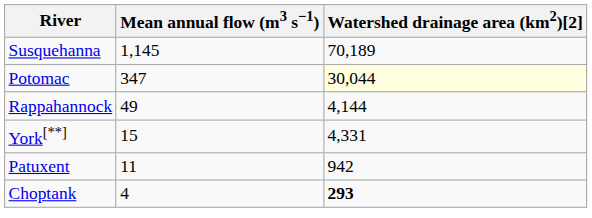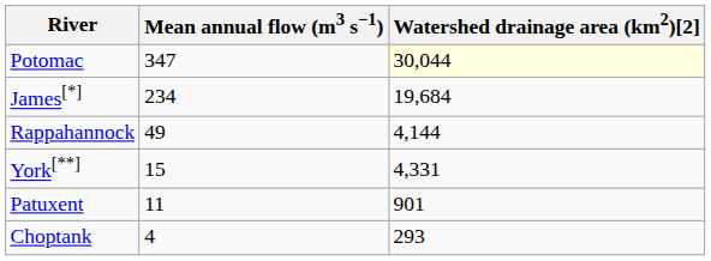 <table class="wikitable sortable">
 <tr>
 <th>River</th>
 <th>Mean annual flow (m<sup>3</sup> s<sup>−1</sup>) </th>
 <th>Watershed drainage area (km<sup>2</sup>)[2]</th>
 </tr>
 <tr>
-<td><a href='#'>Susquehanna</a></td>
-<td>1,145</td>
-<td>70,189</td>
-</tr>
-<tr>
 <td><a href='#'>Potomac</a></td>
 <td>347</td>
 <td style="background: lightyellow;">30,044</td>
+</tr>
+<tr>
+<td><a href='#'>James</a><sup>[*]</sup></td>
+<td>234</td>
+<td>19,684</td>
 </tr>
 <tr>
 <td><a href='#'>Rappahannock</a></td>
 <td>49</td>
 <td>4,144</td>
 </tr>
 <tr>
 <td><a href='#'>York</a><sup>[**]</sup></td>
 <td>15</td>
 <td>4,331</td>
 </tr>
 <tr>
 <td><a href='#'>Patuxent</a></td>
 <td>11</td>
-<td>942</td>
+<td>901</td>
 </tr>
 <tr>
 <td><a href='#'>Choptank</a></td>
 <td>4</td>
-<td><strong>293</strong></td>
+<td>293</td>
 </tr>
 </table>
